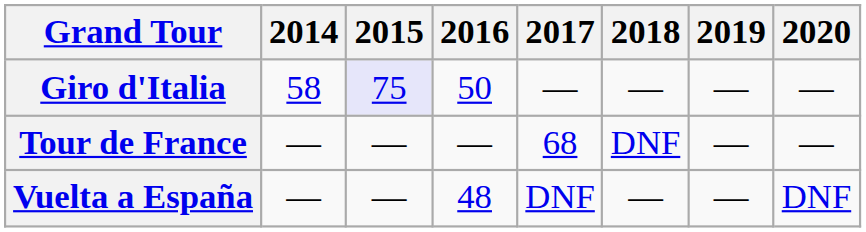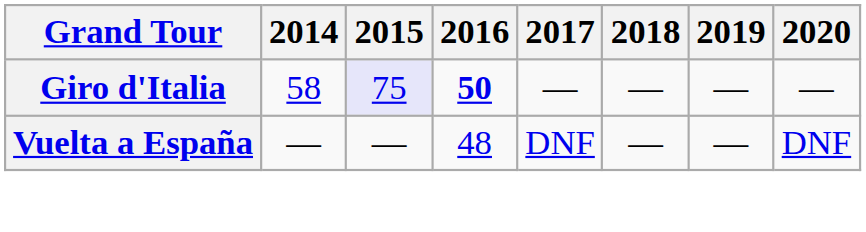 <table class="wikitable plainrowheaders">
 <tr>
 <th scope="col"><a href='#'>Grand Tour</a></th>
 <th scope="col">2014</th>
 <th scope="col">2015</th>
 <th scope="col">2016</th>
 <th scope="col">2017</th>
 <th scope="col">2018</th>
 <th scope="col">2019</th>
 <th scope="col">2020</th>
 </tr>
 <tr style="text-align:center;">
 <th scope="row"> <a href='#'>Giro d'Italia</a></th>
 <td><a href='#'>58</a></td>
 <td style="background: lavender;"><a href='#'>75</a></td>
-<td><a href='#'>50</a></td>
+<td><strong><a href='#'>50</a></strong></td>
 <td>—</td>
 <td>—</td>
-<td>—</td>
-<td>—</td>
-</tr>
-<tr style="text-align:center;">
-<th scope="row"> <a href='#'>Tour de France</a></th>
-<td>—</td>
-<td>—</td>
-<td>—</td>
-<td><a href='#'>68</a></td>
-<td><a href='#'>DNF</a></td>
 <td>—</td>
 <td>—</td>
 </tr>
 <tr style="text-align:center;">
 <th scope="row"> <a href='#'>Vuelta a España</a></th>
 <td>—</td>
 <td>—</td>
 <td><a href='#'>48</a></td>
 <td><a href='#'>DNF</a></td>
 <td>—</td>
 <td>—</td>
 <td><a href='#'>DNF</a></td>
 </tr>
 </table>
